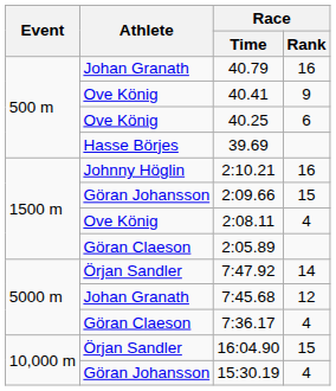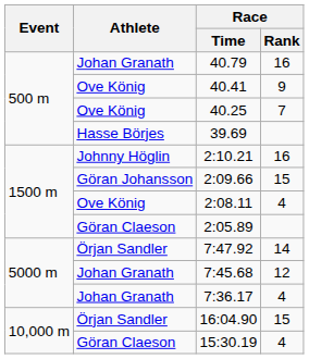 <table class="wikitable" border="1" style="font-size:90%">
 <tr>
 <th rowspan=2>Event</th>
 <th rowspan=2>Athlete</th>
 <th colspan=2>Race</th>
 </tr>
 <tr>
 <th>Time</th>
 <th>Rank</th>
 </tr>
 <tr>
 <td rowspan=4>500 m</td>
 <td><a href='#'>Johan Granath</a></td>
 <td align=center>40.79</td>
 <td align=center>16</td>
 </tr>
 <tr>
 <td><a href='#'>Ove König</a></td>
 <td align=center>40.41</td>
 <td align=center>9</td>
 </tr>
 <tr>
 <td><a href='#'>Ove König</a></td>
 <td align=center>40.25</td>
-<td align=center>6</td>
+<td align=center>7</td>
 </tr>
 <tr>
 <td><a href='#'>Hasse Börjes</a></td>
 <td align=center>39.69</td>
 <td align=center></td>
 </tr>
 <tr>
 <td rowspan=4>1500 m</td>
 <td><a href='#'>Johnny Höglin</a></td>
 <td align=center>2:10.21</td>
 <td align=center>16</td>
 </tr>
 <tr>
 <td><a href='#'>Göran Johansson</a></td>
 <td align=center>2:09.66</td>
 <td align=center>15</td>
 </tr>
 <tr>
 <td><a href='#'>Ove König</a></td>
 <td align=center>2:08.11</td>
 <td align=center>4</td>
 </tr>
 <tr>
 <td><a href='#'>Göran Claeson</a></td>
 <td align=center>2:05.89</td>
 <td align=center></td>
 </tr>
 <tr>
 <td rowspan=3>5000 m</td>
 <td><a href='#'>Örjan Sandler</a></td>
 <td align=center>7:47.92</td>
 <td align=center>14</td>
 </tr>
 <tr>
 <td><a href='#'>Johan Granath</a></td>
 <td align=center>7:45.68</td>
 <td align=center>12</td>
 </tr>
 <tr>
-<td><a href='#'>Göran Claeson</a></td>
+<td><a href='#'>Johan Granath</a></td>
 <td align=center>7:36.17</td>
 <td align=center>4</td>
 </tr>
 <tr>
 <td rowspan=2>10,000 m</td>
 <td><a href='#'>Örjan Sandler</a></td>
 <td align=center>16:04.90</td>
 <td align=center>15</td>
 </tr>
 <tr>
-<td><a href='#'>Göran Johansson</a></td>
+<td><a href='#'>Göran Claeson</a></td>
 <td align=center>15:30.19</td>
 <td align=center>4</td>
 </tr>
 </table>
